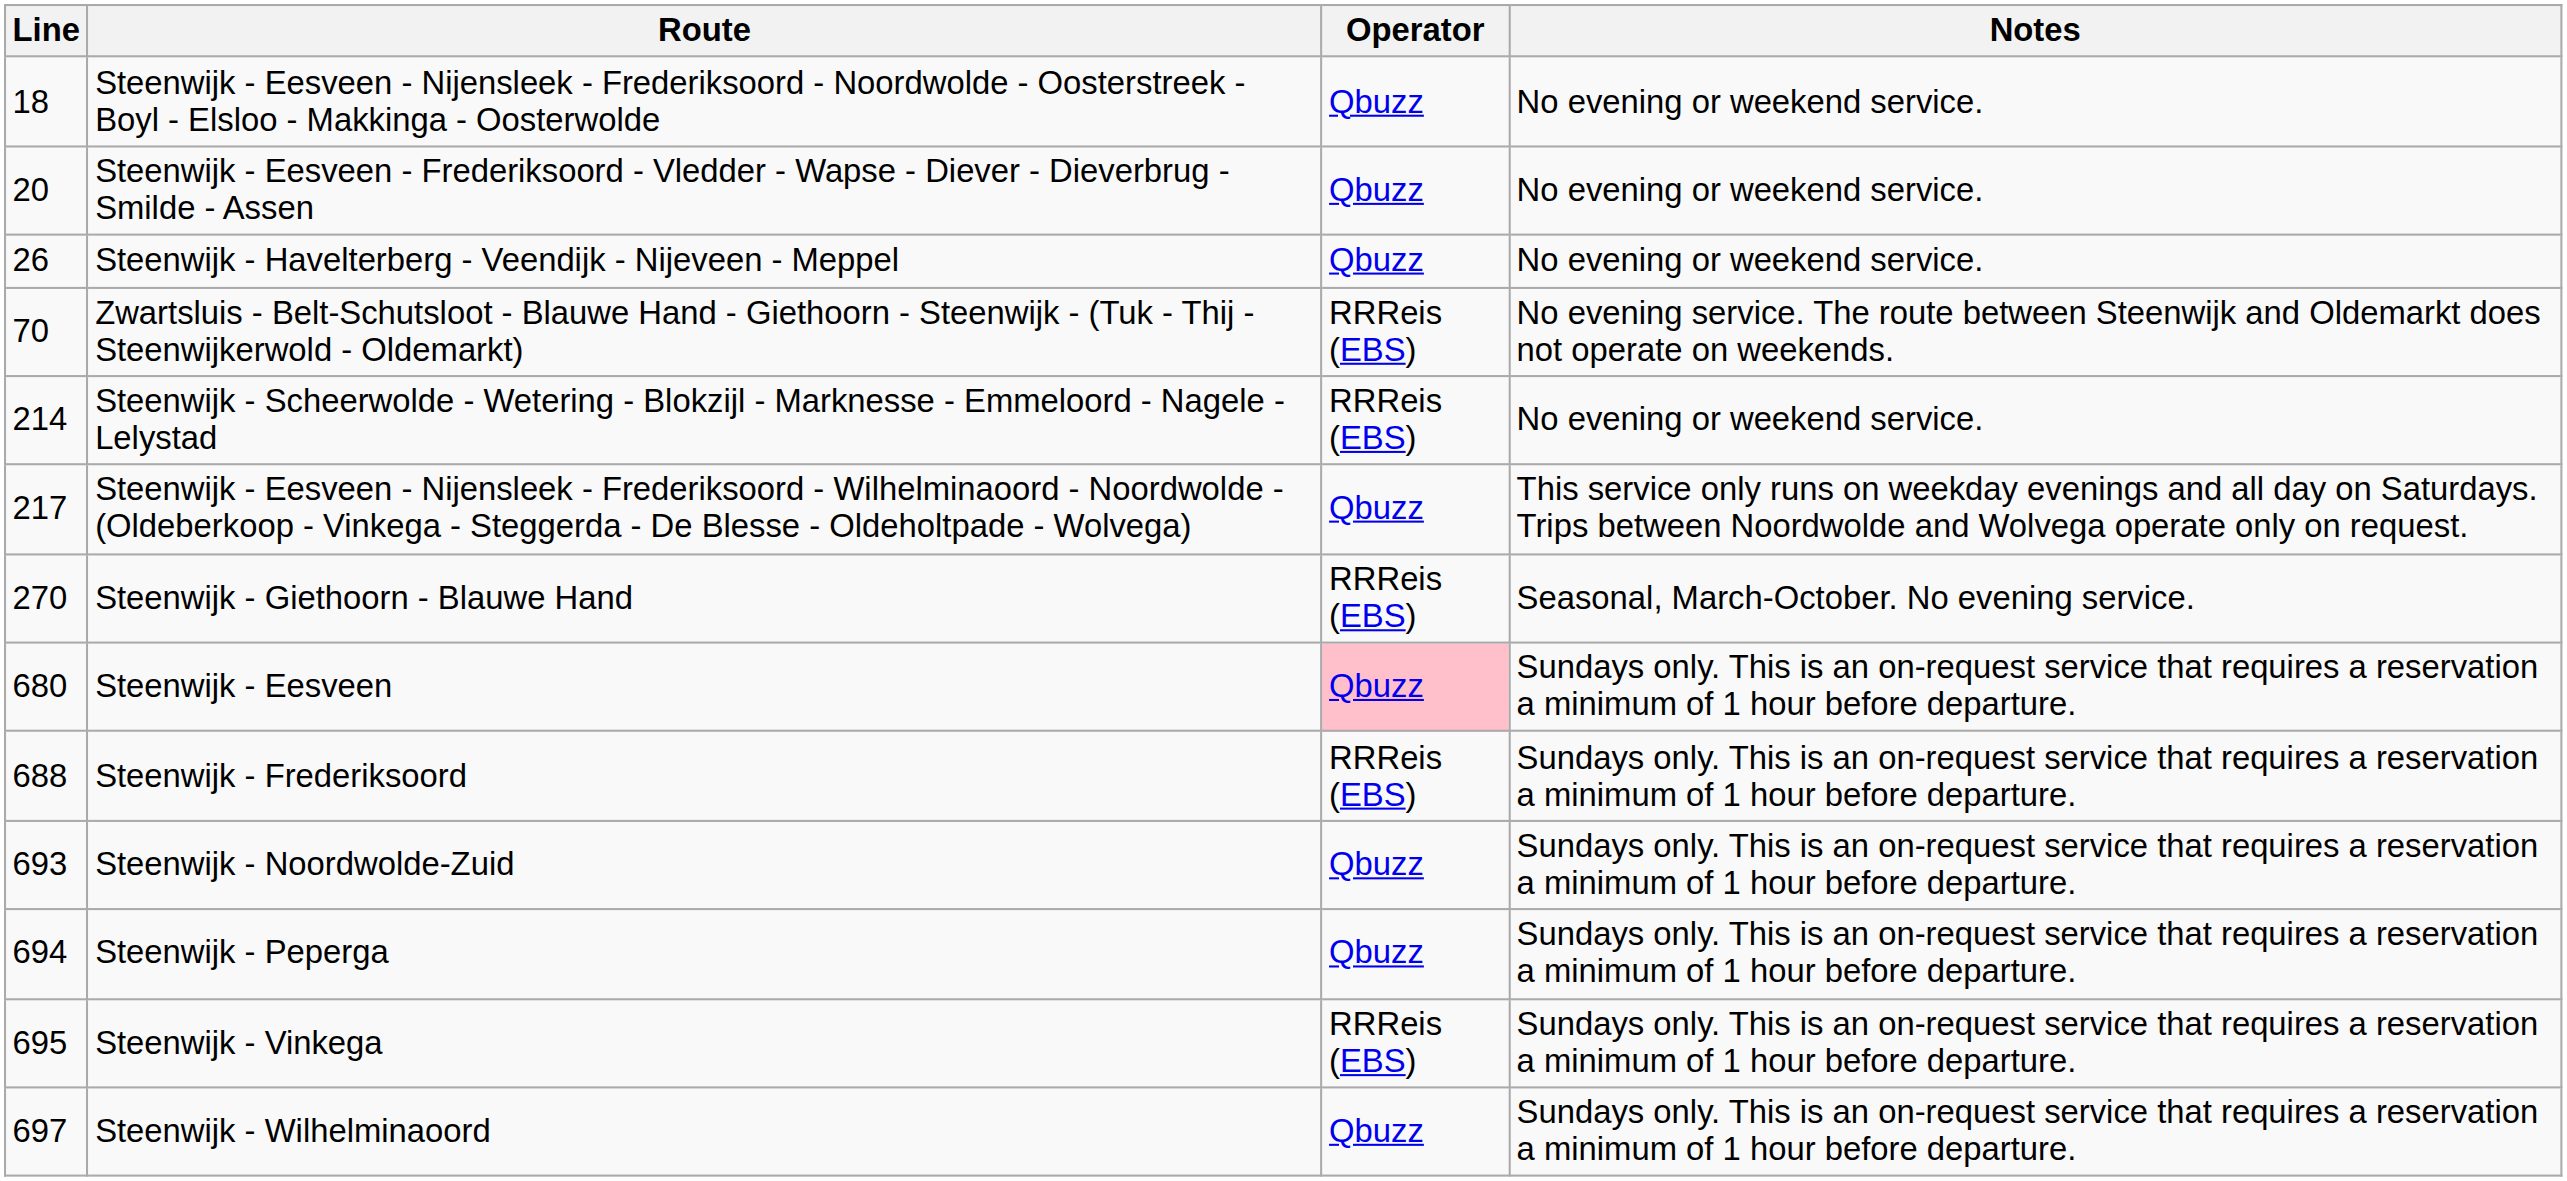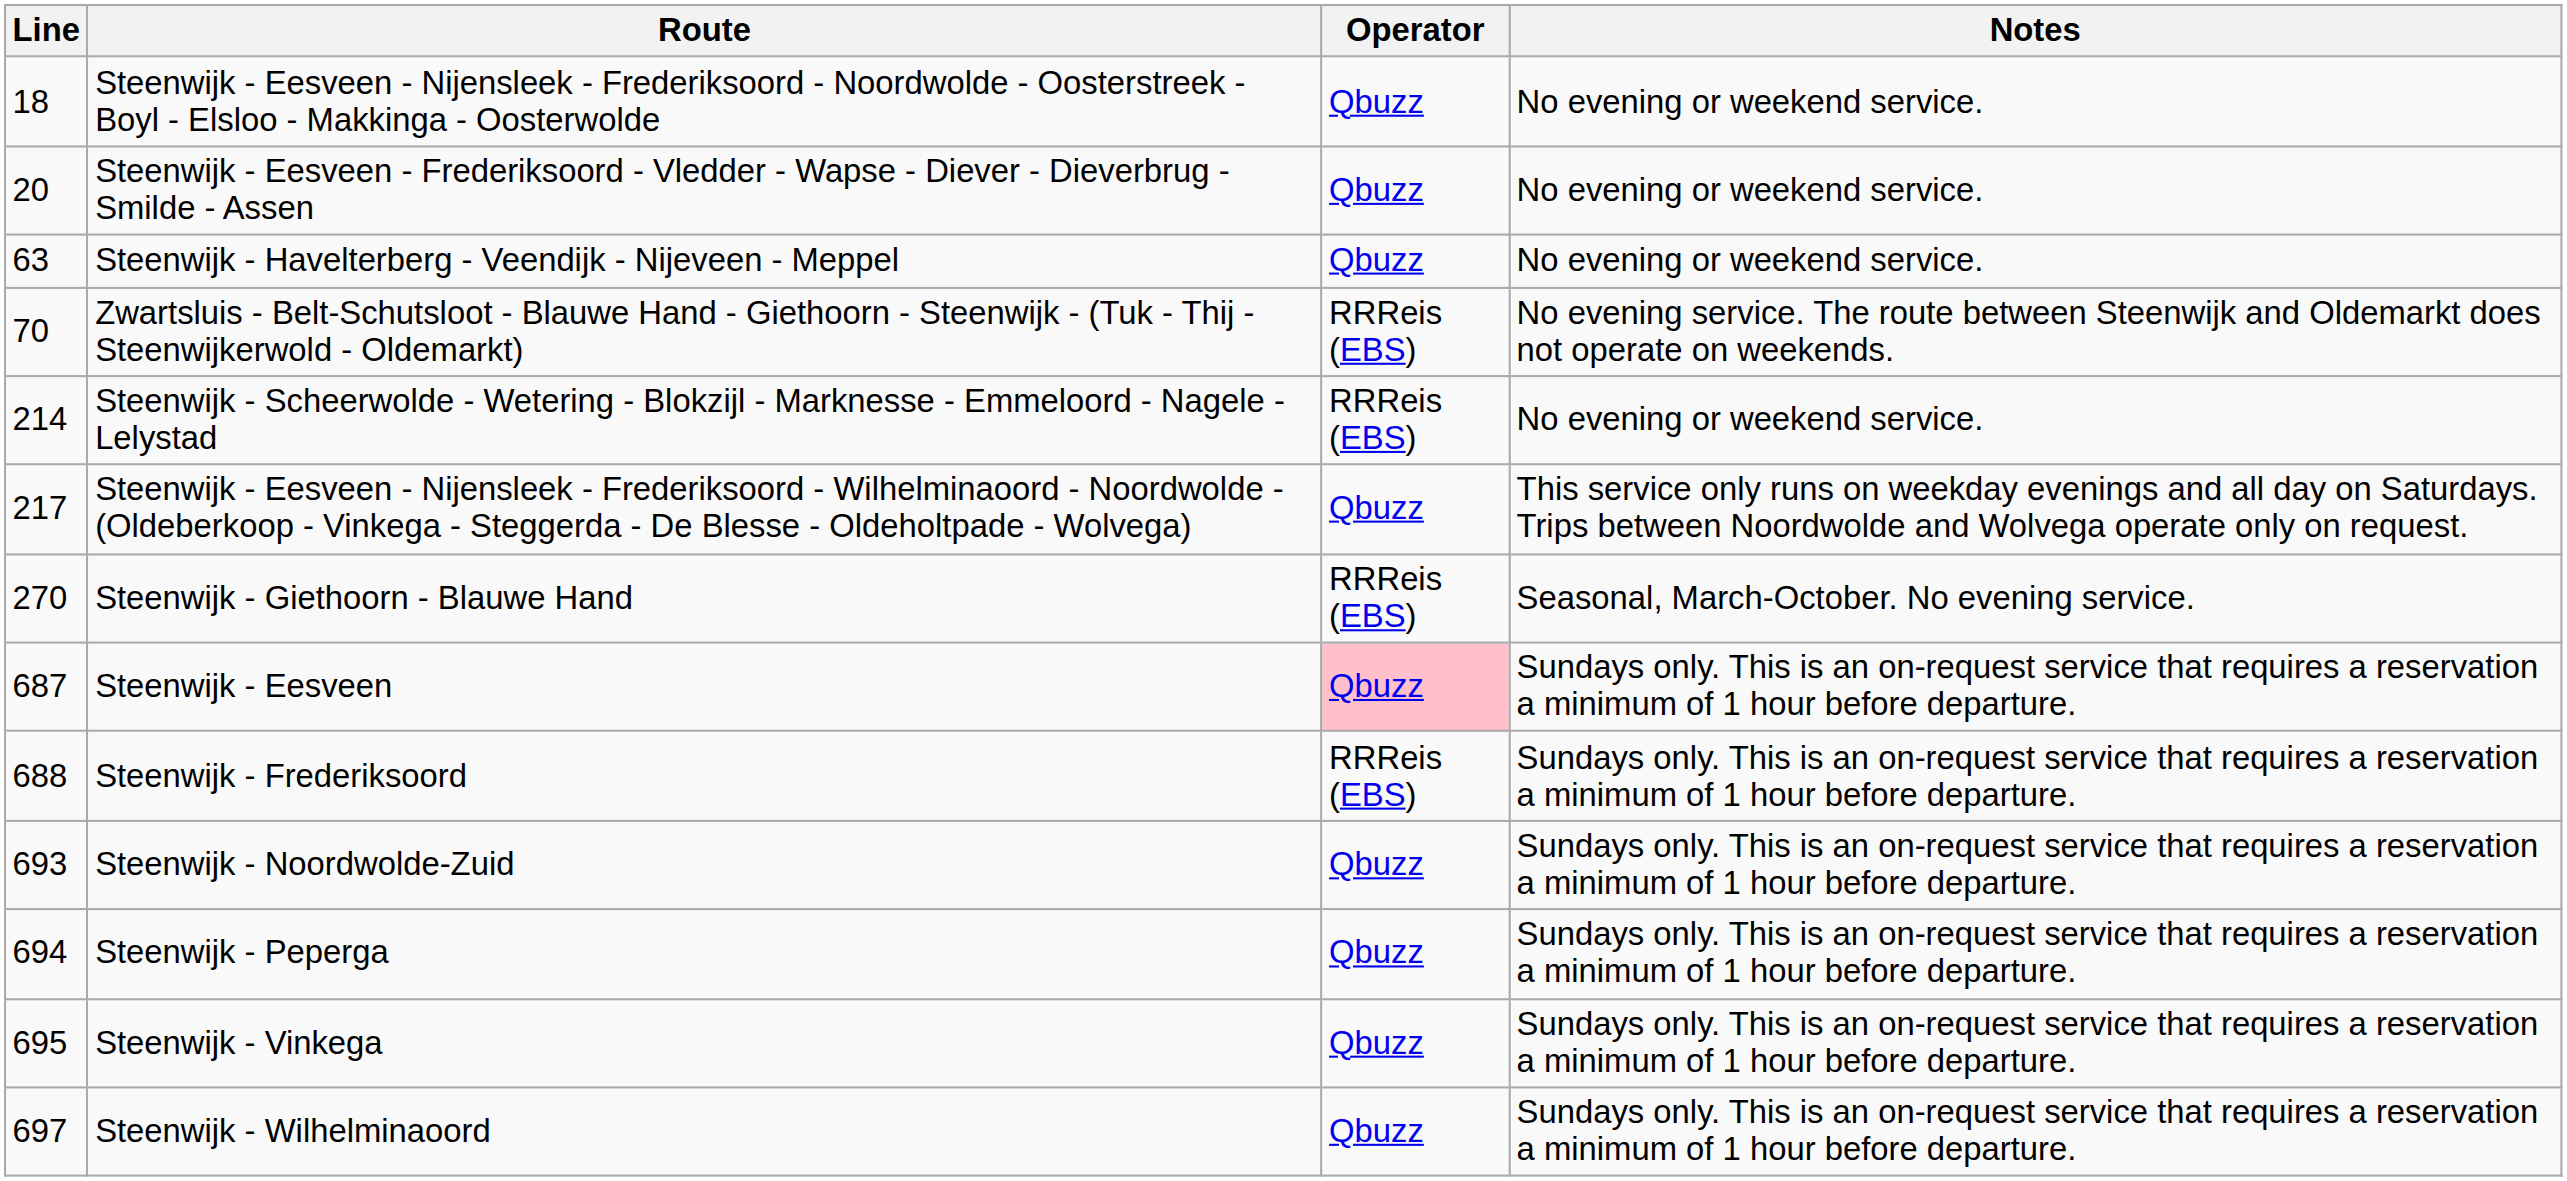 <table class="wikitable">
 <tr>
 <th>Line</th>
 <th>Route</th>
 <th>Operator</th>
 <th>Notes</th>
 </tr>
 <tr>
 <td>18</td>
 <td>Steenwijk - Eesveen - Nijensleek - Frederiksoord - Noordwolde - Oosterstreek - Boyl - Elsloo - Makkinga - Oosterwolde</td>
 <td><a href='#'>Qbuzz</a></td>
 <td>No evening or weekend service.</td>
 </tr>
 <tr>
 <td>20</td>
 <td>Steenwijk - Eesveen - Frederiksoord - Vledder - Wapse - Diever - Dieverbrug - Smilde - Assen</td>
 <td><a href='#'>Qbuzz</a></td>
 <td>No evening or weekend service.</td>
 </tr>
 <tr>
-<td>26</td>
+<td>63</td>
 <td>Steenwijk - Havelterberg - Veendijk - Nijeveen - Meppel</td>
 <td><a href='#'>Qbuzz</a></td>
 <td>No evening or weekend service.</td>
 </tr>
 <tr>
 <td>70</td>
 <td>Zwartsluis - Belt-Schutsloot - Blauwe Hand - Giethoorn - Steenwijk - (Tuk - Thij - Steenwijkerwold - Oldemarkt)</td>
 <td>RRReis (<a href='#'>EBS</a>)</td>
 <td>No evening service. The route between Steenwijk and Oldemarkt does not operate on weekends.</td>
 </tr>
 <tr>
 <td>214</td>
 <td>Steenwijk - Scheerwolde - Wetering - Blokzijl - Marknesse - Emmeloord - Nagele - Lelystad</td>
 <td>RRReis (<a href='#'>EBS</a>)</td>
 <td>No evening or weekend service.</td>
 </tr>
 <tr>
 <td>217</td>
 <td>Steenwijk - Eesveen - Nijensleek - Frederiksoord - Wilhelminaoord - Noordwolde - (Oldeberkoop - Vinkega - Steggerda - De Blesse - Oldeholtpade - Wolvega)</td>
 <td><a href='#'>Qbuzz</a></td>
 <td>This service only runs on weekday evenings and all day on Saturdays. Trips between Noordwolde and Wolvega operate only on request.</td>
 </tr>
 <tr>
 <td>270</td>
 <td>Steenwijk - Giethoorn - Blauwe Hand</td>
 <td>RRReis (<a href='#'>EBS</a>)</td>
 <td>Seasonal, March-October. No evening service.</td>
 </tr>
 <tr>
-<td>680</td>
+<td>687</td>
 <td>Steenwijk - Eesveen</td>
 <td style="background: pink;"><a href='#'>Qbuzz</a></td>
 <td>Sundays only. This is an on-request service that requires a reservation a minimum of 1 hour before departure.</td>
 </tr>
 <tr>
 <td>688</td>
 <td>Steenwijk - Frederiksoord</td>
 <td>RRReis (<a href='#'>EBS</a>)</td>
 <td>Sundays only. This is an on-request service that requires a reservation a minimum of 1 hour before departure.</td>
 </tr>
 <tr>
 <td>693</td>
 <td>Steenwijk - Noordwolde-Zuid</td>
 <td><a href='#'>Qbuzz</a></td>
 <td>Sundays only. This is an on-request service that requires a reservation a minimum of 1 hour before departure.</td>
 </tr>
 <tr>
 <td>694</td>
 <td>Steenwijk - Peperga</td>
 <td><a href='#'>Qbuzz</a></td>
 <td>Sundays only. This is an on-request service that requires a reservation a minimum of 1 hour before departure.</td>
 </tr>
 <tr>
 <td>695</td>
 <td>Steenwijk - Vinkega</td>
-<td>RRReis (<a href='#'>EBS</a>)</td>
+<td><a href='#'>Qbuzz</a></td>
 <td>Sundays only. This is an on-request service that requires a reservation a minimum of 1 hour before departure.</td>
 </tr>
 <tr>
 <td>697</td>
 <td>Steenwijk - Wilhelminaoord</td>
 <td><a href='#'>Qbuzz</a></td>
 <td>Sundays only. This is an on-request service that requires a reservation a minimum of 1 hour before departure.</td>
 </tr>
 </table>
